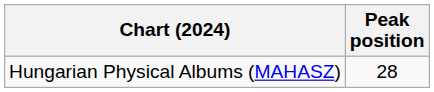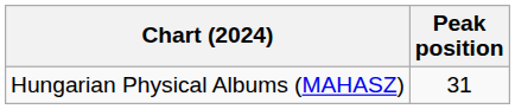 <table class="wikitable sortable">
 <tr>
 <th>Chart (2024)</th>
 <th>Peak<br>position</th>
 </tr>
 <tr>
 <td>Hungarian Physical Albums (<a href='#'>MAHASZ</a>)</td>
-<td style="text-align:center;">28</td>
+<td style="text-align:center;">31</td>
 </tr>
 </table>
